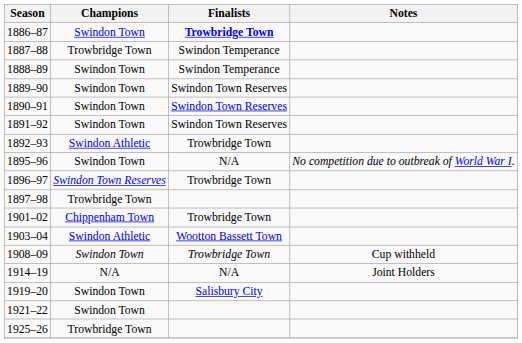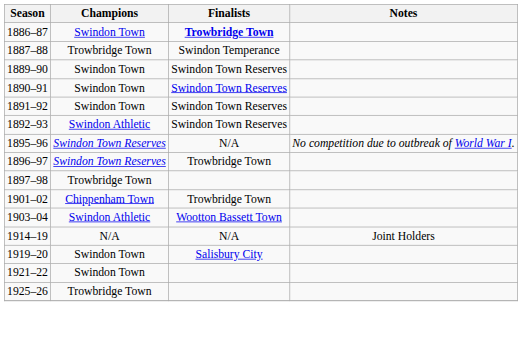 <table class="wikitable" style="text-align: center">
 <tr>
 <th>Season</th>
 <th>Champions</th>
 <th>Finalists</th>
 <th>Notes</th>
 </tr>
 <tr>
 <td>1886–87</td>
 <td><a href='#'>Swindon Town</a></td>
 <td><strong><a href='#'>Trowbridge Town</a></strong></td>
 <td></td>
 </tr>
 <tr>
 <td>1887–88</td>
 <td>Trowbridge Town</td>
-<td>Swindon Temperance</td>
-<td></td>
-</tr>
-<tr>
-<td>1888–89</td>
-<td>Swindon Town</td>
 <td>Swindon Temperance</td>
 <td></td>
 </tr>
 <tr>
 <td>1889–90</td>
 <td>Swindon Town</td>
 <td>Swindon Town Reserves</td>
 <td></td>
 </tr>
 <tr>
 <td>1890–91</td>
 <td>Swindon Town</td>
 <td><a href='#'>Swindon Town Reserves</a></td>
 <td></td>
 </tr>
 <tr>
 <td>1891–92</td>
 <td>Swindon Town</td>
 <td>Swindon Town Reserves</td>
 <td></td>
 </tr>
 <tr>
 <td>1892–93</td>
 <td><a href='#'>Swindon Athletic</a></td>
-<td>Trowbridge Town</td>
+<td>Swindon Town Reserves</td>
 <td></td>
 </tr>
 <tr>
 <td>1895–96</td>
-<td>Swindon Town</td>
+<td><em><a href='#'>Swindon Town Reserves</a></em></td>
 <td>N/A</td>
 <td><em>No competition due to outbreak of <a href='#'>World War I</a>.</em></td>
 </tr>
 <tr>
 <td>1896–97</td>
 <td><em><a href='#'>Swindon Town Reserves</a></em></td>
 <td>Trowbridge Town</td>
 <td></td>
 </tr>
 <tr>
 <td>1897–98</td>
 <td>Trowbridge Town</td>
 <td></td>
 <td></td>
 </tr>
 <tr>
 <td>1901–02</td>
 <td><a href='#'>Chippenham Town</a></td>
 <td>Trowbridge Town</td>
 <td></td>
 </tr>
 <tr>
 <td>1903–04</td>
 <td><a href='#'>Swindon Athletic</a></td>
 <td><a href='#'>Wootton Bassett Town</a></td>
 <td></td>
 </tr>
 <tr>
-<td>1908–09</td>
-<td><em>Swindon Town</em></td>
-<td><em>Trowbridge Town</em></td>
-<td>Cup withheld</td>
-</tr>
-<tr>
 <td>1914–19</td>
 <td>N/A</td>
 <td>N/A</td>
 <td>Joint Holders</td>
 </tr>
 <tr>
 <td>1919–20</td>
 <td>Swindon Town</td>
 <td><a href='#'>Salisbury City</a></td>
 <td></td>
 </tr>
 <tr>
 <td>1921–22</td>
 <td>Swindon Town</td>
 <td></td>
 <td></td>
 </tr>
 <tr>
 <td>1925–26</td>
 <td>Trowbridge Town</td>
 <td></td>
 <td></td>
 </tr>
 <tr>
 </tr>
 </table>
